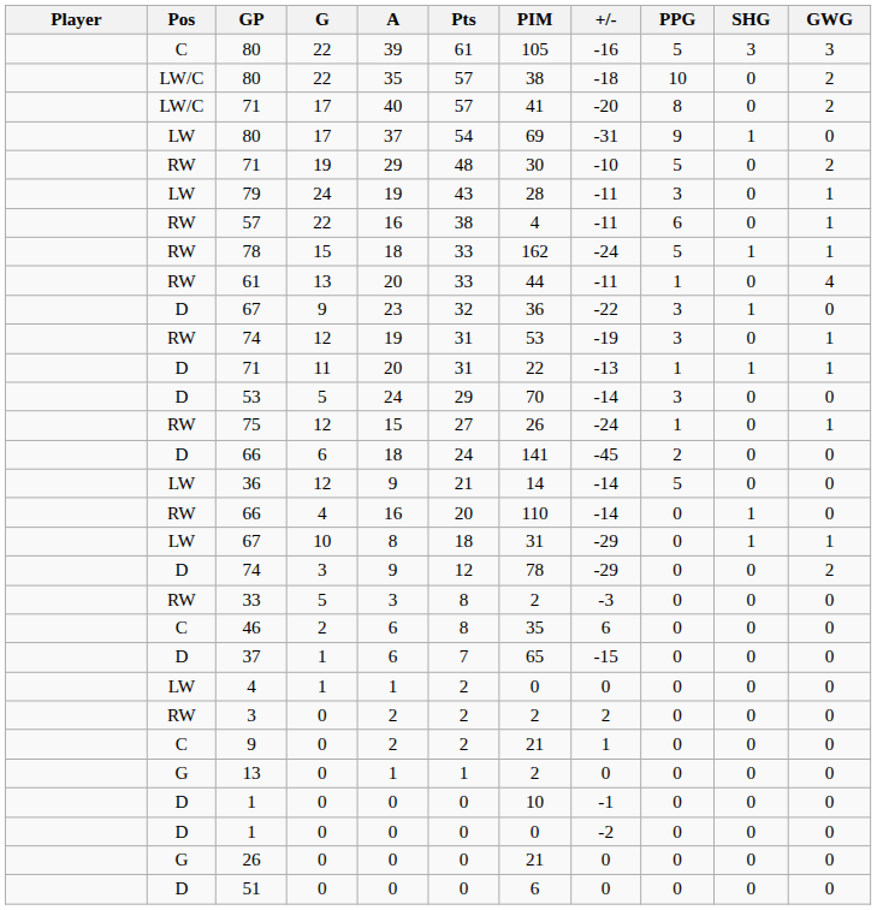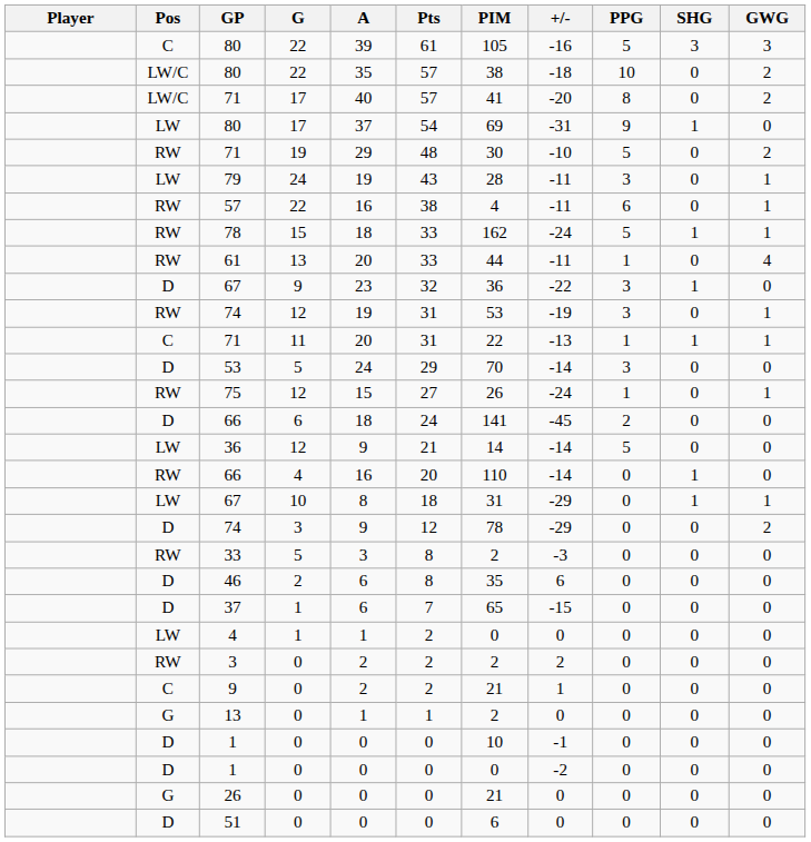 <table class="wikitable sortable" width="60%">
 <tr ALIGN="center">
 <th bgcolor="#DDDDFF" width="10%">Player</th>
 <th bgcolor="#DDDDFF" width="3%" title="Position">Pos</th>
 <th bgcolor="#DDDDFF" width="5%" title="Games played">GP</th>
 <th bgcolor="#DDDDFF" width="5%" title="Goals">G</th>
 <th bgcolor="#DDDDFF" width="5%" title="Assists">A</th>
 <th bgcolor="#DDDDFF" width="5%" title="Points">Pts</th>
 <th bgcolor="#DDDDFF" width="5%" title="Penalties in Minutes">PIM</th>
 <th bgcolor="#DDDDFF" width="5%" title="Plus/Minus">+/-</th>
 <th bgcolor="#DDDDFF" width="5%" title="Power Play Goals">PPG</th>
 <th bgcolor="#DDDDFF" width="5%" title="Short-handed Goals">SHG</th>
 <th bgcolor="#DDDDFF" width="5%" title="Game-winning Goals">GWG</th>
 </tr>
 <tr align="center">
 <td align="right"></td>
 <td>C</td>
 <td>80</td>
 <td>22</td>
 <td>39</td>
 <td>61</td>
 <td>105</td>
 <td>-16</td>
 <td>5</td>
 <td>3</td>
 <td>3</td>
 </tr>
 <tr align="center">
 <td align="right"></td>
 <td>LW/C</td>
 <td>80</td>
 <td>22</td>
 <td>35</td>
 <td>57</td>
 <td>38</td>
 <td>-18</td>
 <td>10</td>
 <td>0</td>
 <td>2</td>
 </tr>
 <tr align="center">
 <td align="right"></td>
 <td>LW/C</td>
 <td>71</td>
 <td>17</td>
 <td>40</td>
 <td>57</td>
 <td>41</td>
 <td>-20</td>
 <td>8</td>
 <td>0</td>
 <td>2</td>
 </tr>
 <tr align="center">
 <td align="right"></td>
 <td>LW</td>
 <td>80</td>
 <td>17</td>
 <td>37</td>
 <td>54</td>
 <td>69</td>
 <td>-31</td>
 <td>9</td>
 <td>1</td>
 <td>0</td>
 </tr>
 <tr align="center">
 <td align="right"></td>
 <td>RW</td>
 <td>71</td>
 <td>19</td>
 <td>29</td>
 <td>48</td>
 <td>30</td>
 <td>-10</td>
 <td>5</td>
 <td>0</td>
 <td>2</td>
 </tr>
 <tr align="center">
 <td align="right"></td>
 <td>LW</td>
 <td>79</td>
 <td>24</td>
 <td>19</td>
 <td>43</td>
 <td>28</td>
 <td>-11</td>
 <td>3</td>
 <td>0</td>
 <td>1</td>
 </tr>
 <tr align="center">
 <td align="right"></td>
 <td>RW</td>
 <td>57</td>
 <td>22</td>
 <td>16</td>
 <td>38</td>
 <td>4</td>
 <td>-11</td>
 <td>6</td>
 <td>0</td>
 <td>1</td>
 </tr>
 <tr align="center">
 <td align="right"></td>
 <td>RW</td>
 <td>78</td>
 <td>15</td>
 <td>18</td>
 <td>33</td>
 <td>162</td>
 <td>-24</td>
 <td>5</td>
 <td>1</td>
 <td>1</td>
 </tr>
 <tr align="center">
 <td align="right"></td>
 <td>RW</td>
 <td>61</td>
 <td>13</td>
 <td>20</td>
 <td>33</td>
 <td>44</td>
 <td>-11</td>
 <td>1</td>
 <td>0</td>
 <td>4</td>
 </tr>
 <tr align="center">
 <td align="right"></td>
 <td>D</td>
 <td>67</td>
 <td>9</td>
 <td>23</td>
 <td>32</td>
 <td>36</td>
 <td>-22</td>
 <td>3</td>
 <td>1</td>
 <td>0</td>
 </tr>
 <tr align="center">
 <td align="right"></td>
 <td>RW</td>
 <td>74</td>
 <td>12</td>
 <td>19</td>
 <td>31</td>
 <td>53</td>
 <td>-19</td>
 <td>3</td>
 <td>0</td>
 <td>1</td>
 </tr>
 <tr align="center">
 <td align="right"></td>
-<td>D</td>
+<td>C</td>
 <td>71</td>
 <td>11</td>
 <td>20</td>
 <td>31</td>
 <td>22</td>
 <td>-13</td>
 <td>1</td>
 <td>1</td>
 <td>1</td>
 </tr>
 <tr align="center">
 <td align="right"></td>
 <td>D</td>
 <td>53</td>
 <td>5</td>
 <td>24</td>
 <td>29</td>
 <td>70</td>
 <td>-14</td>
 <td>3</td>
 <td>0</td>
 <td>0</td>
 </tr>
 <tr align="center">
 <td align="right"></td>
 <td>RW</td>
 <td>75</td>
 <td>12</td>
 <td>15</td>
 <td>27</td>
 <td>26</td>
 <td>-24</td>
 <td>1</td>
 <td>0</td>
 <td>1</td>
 </tr>
 <tr align="center">
 <td align="right"></td>
 <td>D</td>
 <td>66</td>
 <td>6</td>
 <td>18</td>
 <td>24</td>
 <td>141</td>
 <td>-45</td>
 <td>2</td>
 <td>0</td>
 <td>0</td>
 </tr>
 <tr align="center">
 <td align="right"></td>
 <td>LW</td>
 <td>36</td>
 <td>12</td>
 <td>9</td>
 <td>21</td>
 <td>14</td>
 <td>-14</td>
 <td>5</td>
 <td>0</td>
 <td>0</td>
 </tr>
 <tr align="center">
 <td align="right"></td>
 <td>RW</td>
 <td>66</td>
 <td>4</td>
 <td>16</td>
 <td>20</td>
 <td>110</td>
 <td>-14</td>
 <td>0</td>
 <td>1</td>
 <td>0</td>
 </tr>
 <tr align="center">
 <td align="right"></td>
 <td>LW</td>
 <td>67</td>
 <td>10</td>
 <td>8</td>
 <td>18</td>
 <td>31</td>
 <td>-29</td>
 <td>0</td>
 <td>1</td>
 <td>1</td>
 </tr>
 <tr align="center">
 <td align="right"></td>
 <td>D</td>
 <td>74</td>
 <td>3</td>
 <td>9</td>
 <td>12</td>
 <td>78</td>
 <td>-29</td>
 <td>0</td>
 <td>0</td>
 <td>2</td>
 </tr>
 <tr align="center">
 <td align="right"></td>
 <td>RW</td>
 <td>33</td>
 <td>5</td>
 <td>3</td>
 <td>8</td>
 <td>2</td>
 <td>-3</td>
 <td>0</td>
 <td>0</td>
 <td>0</td>
 </tr>
 <tr align="center">
 <td align="right"></td>
-<td>C</td>
+<td>D</td>
 <td>46</td>
 <td>2</td>
 <td>6</td>
 <td>8</td>
 <td>35</td>
 <td>6</td>
 <td>0</td>
 <td>0</td>
 <td>0</td>
 </tr>
 <tr align="center">
 <td align="right"></td>
 <td>D</td>
 <td>37</td>
 <td>1</td>
 <td>6</td>
 <td>7</td>
 <td>65</td>
 <td>-15</td>
 <td>0</td>
 <td>0</td>
 <td>0</td>
 </tr>
 <tr align="center">
 <td align="right"></td>
 <td>LW</td>
 <td>4</td>
 <td>1</td>
 <td>1</td>
 <td>2</td>
 <td>0</td>
 <td>0</td>
 <td>0</td>
 <td>0</td>
 <td>0</td>
 </tr>
 <tr align="center">
 <td align="right"></td>
 <td>RW</td>
 <td>3</td>
 <td>0</td>
 <td>2</td>
 <td>2</td>
 <td>2</td>
 <td>2</td>
 <td>0</td>
 <td>0</td>
 <td>0</td>
 </tr>
 <tr align="center">
 <td align="right"></td>
 <td>C</td>
 <td>9</td>
 <td>0</td>
 <td>2</td>
 <td>2</td>
 <td>21</td>
 <td>1</td>
 <td>0</td>
 <td>0</td>
 <td>0</td>
 </tr>
 <tr align="center">
 <td align="right"></td>
 <td>G</td>
 <td>13</td>
 <td>0</td>
 <td>1</td>
 <td>1</td>
 <td>2</td>
 <td>0</td>
 <td>0</td>
 <td>0</td>
 <td>0</td>
 </tr>
 <tr align="center">
 <td align="right"></td>
 <td>D</td>
 <td>1</td>
 <td>0</td>
 <td>0</td>
 <td>0</td>
 <td>10</td>
 <td>-1</td>
 <td>0</td>
 <td>0</td>
 <td>0</td>
 </tr>
 <tr align="center">
 <td align="right"></td>
 <td>D</td>
 <td>1</td>
 <td>0</td>
 <td>0</td>
 <td>0</td>
 <td>0</td>
 <td>-2</td>
 <td>0</td>
 <td>0</td>
 <td>0</td>
 </tr>
 <tr align="center">
 <td align="right"></td>
 <td>G</td>
 <td>26</td>
 <td>0</td>
 <td>0</td>
 <td>0</td>
 <td>21</td>
 <td>0</td>
 <td>0</td>
 <td>0</td>
 <td>0</td>
 </tr>
 <tr align="center">
 <td align="right"></td>
 <td>D</td>
 <td>51</td>
 <td>0</td>
 <td>0</td>
 <td>0</td>
 <td>6</td>
 <td>0</td>
 <td>0</td>
 <td>0</td>
 <td>0</td>
 </tr>
 </table>
